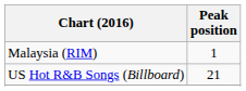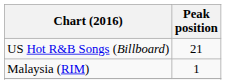 <table class="wikitable sortable">
 <tr>
 <th>Chart (2016)</th>
 <th>Peak<br>position</th>
 </tr>
 <tr>
+<td>US <a href='#'>Hot R&B Songs</a> (<em>Billboard</em>)</td>
+<td align="center">21</td>
+</tr>
+<tr>
 <td>Malaysia (<a href='#'>RIM</a>)</td>
 <td align="center">1</td>
-</tr>
-<tr>
-<td>US <a href='#'>Hot R&B Songs</a> (<em>Billboard</em>)</td>
-<td align="center">21</td>
 </tr>
 <tr>
 </tr>
 <tr>
 </tr>
 </table>
